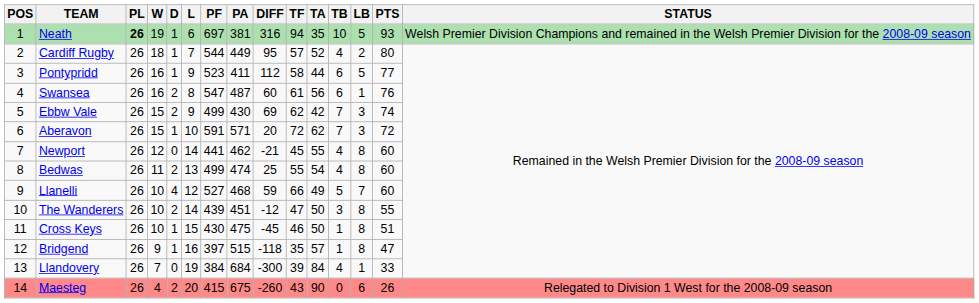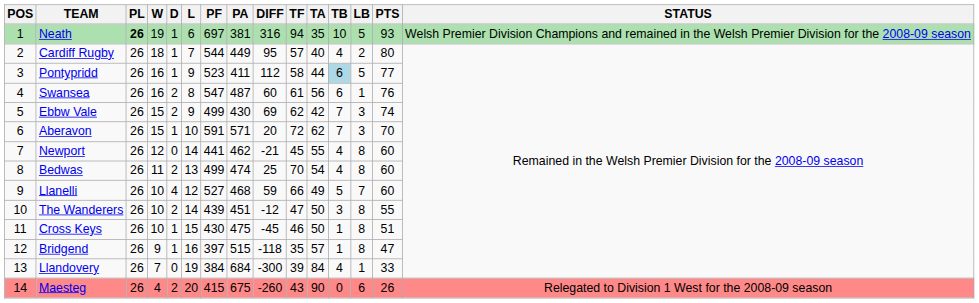 <table class="wikitable" style="float:left; margin-right:15px; text-align: center;">
 <tr>
 <th>POS</th>
 <th>TEAM</th>
 <th>PL</th>
 <th>W</th>
 <th>D</th>
 <th>L</th>
 <th>PF</th>
 <th>PA</th>
 <th>DIFF</th>
 <th>TF</th>
 <th>TA</th>
 <th>TB</th>
 <th>LB</th>
 <th>PTS</th>
 <th>STATUS</th>
 </tr>
 <tr bgcolor=#ACE1AF>
 <td>1</td>
 <td align=left><a href='#'>Neath</a></td>
 <td><strong>26</strong></td>
 <td>19</td>
 <td>1</td>
 <td>6</td>
 <td>697</td>
 <td>381</td>
 <td>316</td>
 <td>94</td>
 <td>35</td>
 <td>10</td>
 <td>5</td>
 <td>93</td>
 <td>Welsh Premier Division Champions and remained in the Welsh Premier Division for the <a href='#'>2008-09 season</a></td>
 </tr>
 <tr>
 <td>2</td>
 <td align=left><a href='#'>Cardiff Rugby</a></td>
 <td>26</td>
 <td>18</td>
 <td>1</td>
 <td>7</td>
 <td>544</td>
 <td>449</td>
 <td>95</td>
 <td>57</td>
-<td>52</td>
+<td>40</td>
 <td>4</td>
 <td>2</td>
 <td>80</td>
 <td rowspan=12>Remained in the Welsh Premier Division for the <a href='#'>2008-09 season</a></td>
 </tr>
 <tr>
 <td>3</td>
 <td align=left><a href='#'>Pontypridd</a></td>
 <td>26</td>
 <td>16</td>
 <td>1</td>
 <td>9</td>
 <td>523</td>
 <td>411</td>
 <td>112</td>
 <td>58</td>
 <td>44</td>
-<td>6</td>
+<td style="background: lightblue;">6</td>
 <td>5</td>
 <td>77</td>
 </tr>
 <tr>
 <td>4</td>
 <td align=left><a href='#'>Swansea</a></td>
 <td>26</td>
 <td>16</td>
 <td>2</td>
 <td>8</td>
 <td>547</td>
 <td>487</td>
 <td>60</td>
 <td>61</td>
 <td>56</td>
 <td>6</td>
 <td>1</td>
 <td>76</td>
 </tr>
 <tr>
 <td>5</td>
 <td align=left><a href='#'>Ebbw Vale</a></td>
 <td>26</td>
 <td>15</td>
 <td>2</td>
 <td>9</td>
 <td>499</td>
 <td>430</td>
 <td>69</td>
 <td>62</td>
 <td>42</td>
 <td>7</td>
 <td>3</td>
 <td>74</td>
 </tr>
 <tr>
 <td>6</td>
 <td align=left><a href='#'>Aberavon</a></td>
 <td>26</td>
 <td>15</td>
 <td>1</td>
 <td>10</td>
 <td>591</td>
 <td>571</td>
 <td>20</td>
 <td>72</td>
 <td>62</td>
 <td>7</td>
 <td>3</td>
-<td>72</td>
+<td>70</td>
 </tr>
 <tr>
 <td>7</td>
 <td align=left><a href='#'>Newport</a></td>
 <td>26</td>
 <td>12</td>
 <td>0</td>
 <td>14</td>
 <td>441</td>
 <td>462</td>
 <td>-21</td>
 <td>45</td>
 <td>55</td>
 <td>4</td>
 <td>8</td>
 <td>60</td>
 </tr>
 <tr>
 <td>8</td>
 <td align=left><a href='#'>Bedwas</a></td>
 <td>26</td>
 <td>11</td>
 <td>2</td>
 <td>13</td>
 <td>499</td>
 <td>474</td>
 <td>25</td>
-<td>55</td>
+<td>70</td>
 <td>54</td>
 <td>4</td>
 <td>8</td>
 <td>60</td>
 </tr>
 <tr>
 <td>9</td>
 <td align=left><a href='#'>Llanelli</a></td>
 <td>26</td>
 <td>10</td>
 <td>4</td>
 <td>12</td>
 <td>527</td>
 <td>468</td>
 <td>59</td>
 <td>66</td>
 <td>49</td>
 <td>5</td>
 <td>7</td>
 <td>60</td>
 </tr>
 <tr>
 <td>10</td>
 <td align=left><a href='#'>The Wanderers</a></td>
 <td>26</td>
 <td>10</td>
 <td>2</td>
 <td>14</td>
 <td>439</td>
 <td>451</td>
 <td>-12</td>
 <td>47</td>
 <td>50</td>
 <td>3</td>
 <td>8</td>
 <td>55</td>
 </tr>
 <tr>
 <td>11</td>
 <td align=left><a href='#'>Cross Keys</a></td>
 <td>26</td>
 <td>10</td>
 <td>1</td>
 <td>15</td>
 <td>430</td>
 <td>475</td>
 <td>-45</td>
 <td>46</td>
 <td>50</td>
 <td>1</td>
 <td>8</td>
 <td>51</td>
 </tr>
 <tr>
 <td>12</td>
 <td align=left><a href='#'>Bridgend</a></td>
 <td>26</td>
 <td>9</td>
 <td>1</td>
 <td>16</td>
 <td>397</td>
 <td>515</td>
 <td>-118</td>
 <td>35</td>
 <td>57</td>
 <td>1</td>
 <td>8</td>
 <td>47</td>
 </tr>
 <tr>
 <td>13</td>
 <td align=left><a href='#'>Llandovery</a></td>
 <td>26</td>
 <td>7</td>
 <td>0</td>
 <td>19</td>
 <td>384</td>
 <td>684</td>
 <td>-300</td>
 <td>39</td>
 <td>84</td>
 <td>4</td>
 <td>1</td>
 <td>33</td>
 </tr>
 <tr bgcolor=#FF8888>
 <td>14</td>
 <td align=left><a href='#'>Maesteg</a></td>
 <td>26</td>
 <td>4</td>
 <td>2</td>
 <td>20</td>
 <td>415</td>
 <td>675</td>
 <td>-260</td>
 <td>43</td>
 <td>90</td>
 <td>0</td>
 <td>6</td>
 <td>26</td>
 <td>Relegated to Division 1 West for the 2008-09 season</td>
 </tr>
 </table>
